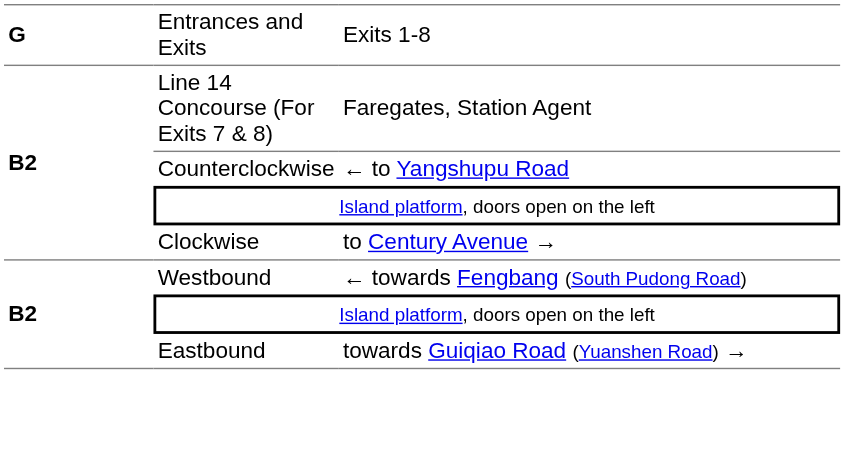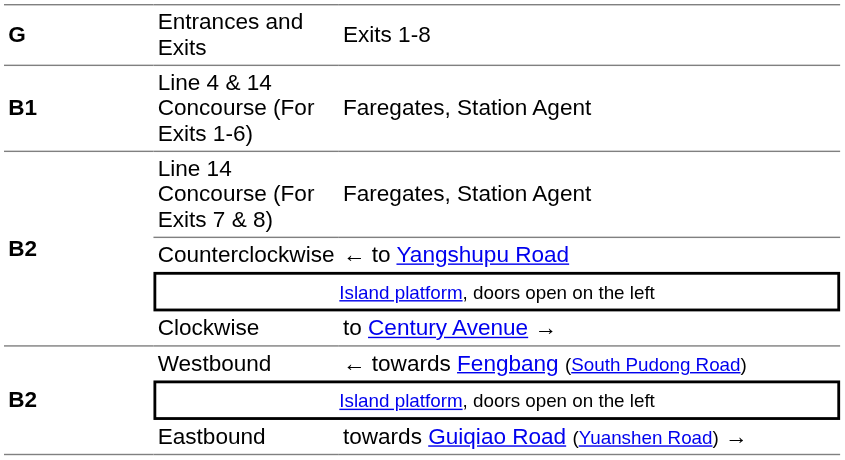 <table cellspacing=0 cellpadding=3>
 <tr>
 <td style="border-top:solid 1px gray;border-bottom:solid 1px gray;" width=100><strong>G</strong></td>
 <td style="border-top:solid 1px gray;border-bottom:solid 1px gray;" width=100>Entrances and Exits</td>
 <td style="border-top:solid 1px gray;border-bottom:solid 1px gray;" width=350>Exits 1-8</td>
+</tr>
+<tr>
+<td style="border-bottom:solid 1px gray;"><strong>B1</strong></td>
+<td style="border-bottom:solid 1px gray;">Line 4 & 14 Concourse (For Exits 1-6)</td>
+<td style="border-bottom:solid 1px gray;">Faregates, Station Agent</td>
 </tr>
 <tr>
 <td style="border-bottom:solid 1px gray;" rowspan=4><strong>B2</strong></td>
 <td style="border-bottom:solid 1px gray;">Line 14 Concourse (For Exits 7 & 8)</td>
 <td style="border-bottom:solid 1px gray;">Faregates, Station Agent</td>
 </tr>
 <tr>
 <td>Counterclockwise</td>
 <td>←  to <a href='#'>Yangshupu Road</a></td>
 </tr>
 <tr>
 <td style="border:solid 2px black;text-align:center;" colspan=2><small><a href='#'>Island platform</a>, doors open on the left</small></td>
 </tr>
 <tr>
 <td style="border-bottom:solid 1px gray;">Clockwise</td>
 <td style="border-bottom:solid 1px gray;">  to <a href='#'>Century Avenue</a> →</td>
 </tr>
 <tr>
 <td style="border-bottom:solid 1px gray;" rowspan=3><strong>B2</strong></td>
 <td>Westbound</td>
 <td>←  towards <a href='#'>Fengbang</a> <small>(<a href='#'>South Pudong Road</a>)</small></td>
 </tr>
 <tr>
 <td style="border:solid 2px black;text-align:center;" colspan=2><small><a href='#'>Island platform</a>, doors open on the left</small></td>
 </tr>
 <tr>
 <td style="border-bottom:solid 1px gray;">Eastbound</td>
 <td style="border-bottom:solid 1px gray;">  towards <a href='#'>Guiqiao Road</a> <small>(<a href='#'>Yuanshen Road</a>)</small> →</td>
 </tr>
 </table>
